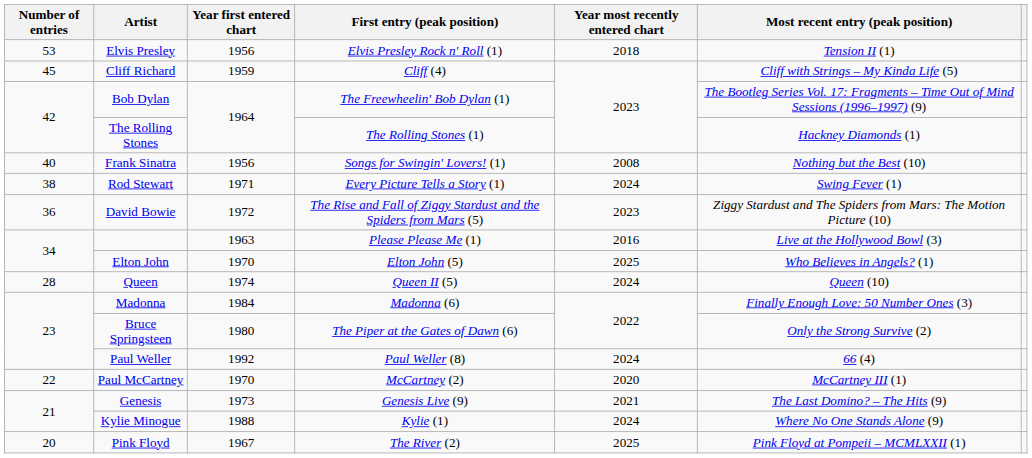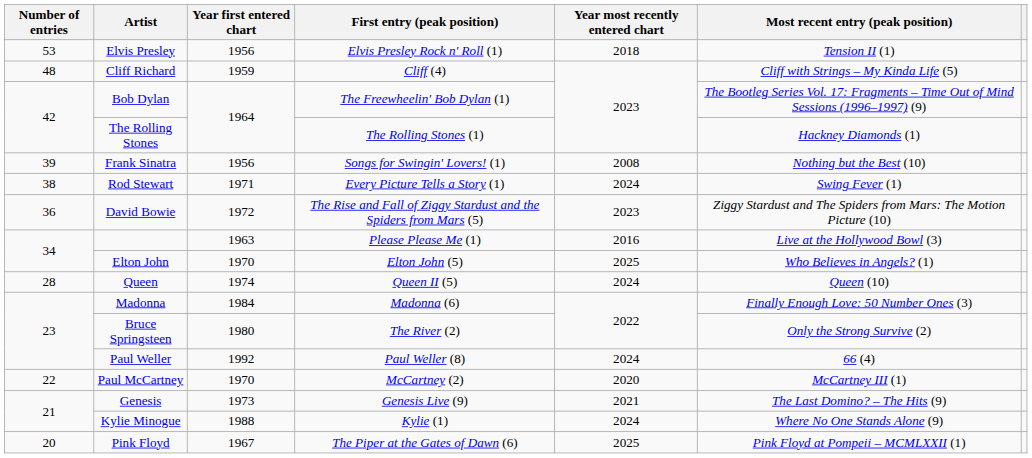 <table class="wikitable plainrowheaders sortable" style="text-align:center">
 <tr>
 <th>Number of entries</th>
 <th>Artist</th>
 <th>Year first entered chart</th>
 <th>First entry (peak position)</th>
 <th>Year most recently entered chart</th>
 <th>Most recent entry (peak position)</th>
 <th></th>
 </tr>
 <tr>
 <td>53</td>
 <td><a href='#'>Elvis Presley</a></td>
 <td>1956</td>
 <td><em><a href='#'>Elvis Presley Rock n' Roll</a></em> (1)</td>
 <td>2018</td>
 <td><em><a href='#'>Tension II</a></em> (1)</td>
 <td></td>
 </tr>
 <tr>
-<td>45</td>
+<td>48</td>
 <td><a href='#'>Cliff Richard</a></td>
 <td>1959</td>
 <td><em><a href='#'>Cliff</a></em> (4)</td>
 <td rowspan=3>2023</td>
 <td><em><a href='#'>Cliff with Strings – My Kinda Life</a></em> (5)</td>
 <td></td>
 </tr>
 <tr>
 <td rowspan=2>42</td>
 <td><a href='#'>Bob Dylan</a></td>
 <td rowspan=2>1964</td>
 <td><em><a href='#'>The Freewheelin' Bob Dylan</a></em> (1)</td>
 <td><em><a href='#'>The Bootleg Series Vol. 17: Fragments – Time Out of Mind Sessions (1996–1997)</a></em> (9)</td>
 <td></td>
 </tr>
 <tr>
 <td><a href='#'>The Rolling Stones</a></td>
 <td><em><a href='#'>The Rolling Stones</a></em> (1)</td>
 <td><em><a href='#'>Hackney Diamonds</a></em> (1)</td>
 <td></td>
 </tr>
 <tr>
-<td>40</td>
+<td>39</td>
 <td><a href='#'>Frank Sinatra</a></td>
 <td>1956</td>
 <td><em><a href='#'>Songs for Swingin' Lovers!</a></em> (1)</td>
 <td>2008</td>
 <td><em><a href='#'>Nothing but the Best</a></em> (10)</td>
 <td></td>
 </tr>
 <tr>
 <td>38</td>
 <td><a href='#'>Rod Stewart</a></td>
 <td>1971</td>
 <td><em><a href='#'>Every Picture Tells a Story</a></em> (1)</td>
 <td>2024</td>
 <td><em><a href='#'>Swing Fever</a></em> (1)</td>
 <td></td>
 </tr>
 <tr>
 <td>36</td>
 <td><a href='#'>David Bowie</a></td>
 <td>1972</td>
 <td><em><a href='#'>The Rise and Fall of Ziggy Stardust and the Spiders from Mars</a></em> (5)</td>
 <td>2023</td>
 <td><em>Ziggy Stardust and The Spiders from Mars: The Motion Picture</em> (10)</td>
 <td></td>
 </tr>
 <tr>
 <td rowspan=2>34</td>
 <td></td>
 <td>1963</td>
 <td><em><a href='#'>Please Please Me</a></em> (1)</td>
 <td>2016</td>
 <td><em><a href='#'>Live at the Hollywood Bowl</a></em> (3)</td>
 <td></td>
 </tr>
 <tr>
 <td><a href='#'>Elton John</a></td>
 <td>1970</td>
 <td><em><a href='#'>Elton John</a></em> (5)</td>
 <td>2025</td>
 <td><em><a href='#'>Who Believes in Angels?</a></em> (1)</td>
 <td></td>
 </tr>
 <tr>
 <td>28</td>
 <td><a href='#'>Queen</a></td>
 <td>1974</td>
 <td><em><a href='#'>Queen II</a></em> (5)</td>
 <td>2024</td>
 <td><em><a href='#'>Queen</a></em> (10)</td>
 <td></td>
 </tr>
 <tr>
 <td rowspan=3>23</td>
 <td><a href='#'>Madonna</a></td>
 <td>1984</td>
 <td><em><a href='#'>Madonna</a></em> (6)</td>
 <td rowspan=2>2022</td>
 <td><em><a href='#'>Finally Enough Love: 50 Number Ones</a></em> (3)</td>
 <td></td>
 </tr>
 <tr>
 <td><a href='#'>Bruce Springsteen</a></td>
 <td>1980</td>
-<td><em><a href='#'>The Piper at the Gates of Dawn</a></em> (6)</td>
+<td><em><a href='#'>The River</a></em> (2)</td>
 <td><em><a href='#'>Only the Strong Survive</a></em> (2)</td>
 <td></td>
 </tr>
 <tr>
 <td><a href='#'>Paul Weller</a></td>
 <td>1992</td>
 <td><em><a href='#'>Paul Weller</a></em> (8)</td>
 <td>2024</td>
 <td><em><a href='#'>66</a></em> (4)</td>
 <td></td>
 </tr>
 <tr>
 <td>22</td>
 <td><a href='#'>Paul McCartney</a></td>
 <td>1970</td>
 <td><em><a href='#'>McCartney</a></em> (2)</td>
 <td>2020</td>
 <td><em><a href='#'>McCartney III</a></em> (1)</td>
 <td></td>
 </tr>
 <tr>
 <td rowspan=2>21</td>
 <td><a href='#'>Genesis</a></td>
 <td>1973</td>
 <td><em><a href='#'>Genesis Live</a></em> (9)</td>
 <td>2021</td>
 <td><em><a href='#'>The Last Domino? – The Hits</a></em> (9)</td>
 <td></td>
 </tr>
 <tr>
 <td><a href='#'>Kylie Minogue</a></td>
 <td>1988</td>
 <td><em><a href='#'>Kylie</a></em> (1)</td>
 <td>2024</td>
 <td><em><a href='#'>Where No One Stands Alone</a></em> (9)</td>
 <td></td>
 </tr>
 <tr>
 <td>20</td>
 <td><a href='#'>Pink Floyd</a></td>
 <td>1967</td>
-<td><em><a href='#'>The River</a></em> (2)</td>
+<td><em><a href='#'>The Piper at the Gates of Dawn</a></em> (6)</td>
 <td>2025</td>
 <td><em><a href='#'>Pink Floyd at Pompeii – MCMLXXII</a></em> (1)</td>
 <td><br></td>
 </tr>
 </table>
